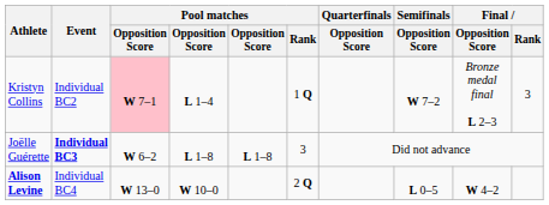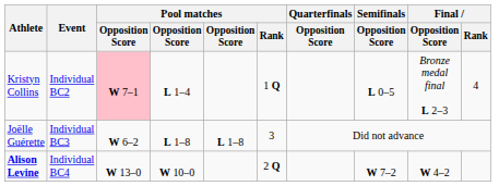 <table class=wikitable style="font-size:90%">
 <tr>
 <th rowspan="2">Athlete</th>
 <th rowspan="2">Event</th>
 <th colspan="4">Pool matches</th>
 <th>Quarterfinals</th>
 <th>Semifinals</th>
 <th colspan=2>Final / </th>
 </tr>
 <tr style="font-size:95%">
 <th>Opposition<br>Score</th>
 <th>Opposition<br>Score</th>
 <th>Opposition<br>Score</th>
 <th>Rank</th>
 <th>Opposition<br>Score</th>
 <th>Opposition<br>Score</th>
 <th>Opposition<br>Score</th>
 <th>Rank</th>
 </tr>
 <tr align=center>
 <td align=left><a href='#'>Kristyn Collins</a></td>
 <td align=left><a href='#'>Individual BC2</a></td>
 <td style="background: pink;"><br><strong>W</strong> 7–1</td>
 <td><br><strong>L</strong> 1–4</td>
 <td></td>
 <td>1 <strong>Q</strong></td>
 <td></td>
-<td><br><strong>W</strong> 7–2</td>
+<td><br><strong>L</strong> 0–5</td>
 <td><em>Bronze medal final</em><br><br><strong>L</strong> 2–3</td>
-<td>3</td>
+<td>4</td>
 </tr>
 <tr align=center>
 <td align=left><a href='#'>Joëlle Guérette</a></td>
-<td align=left><strong><a href='#'>Individual BC3</a></strong></td>
+<td align=left><a href='#'>Individual BC3</a></td>
 <td><br><strong>W</strong> 6–2</td>
 <td><br><strong>L</strong> 1–8</td>
 <td><br><strong>L</strong> 1–8</td>
 <td>3</td>
 <td colspan=4>Did not advance</td>
 </tr>
 <tr align=center>
 <td align=left><strong><a href='#'>Alison Levine</a></strong></td>
 <td align=left><a href='#'>Individual BC4</a></td>
 <td><br><strong>W</strong> 13–0</td>
 <td><br><strong>W</strong> 10–0</td>
 <td></td>
 <td>2 <strong>Q</strong></td>
 <td></td>
-<td><br><strong>L</strong> 0–5</td>
+<td><br><strong>W</strong> 7–2</td>
 <td><br><strong>W</strong> 4–2</td>
 <td></td>
 </tr>
 </table>
